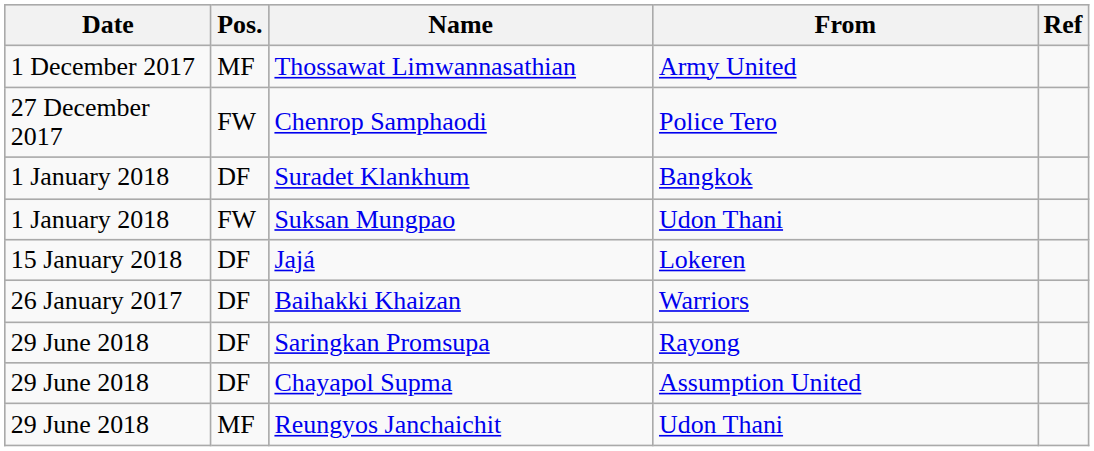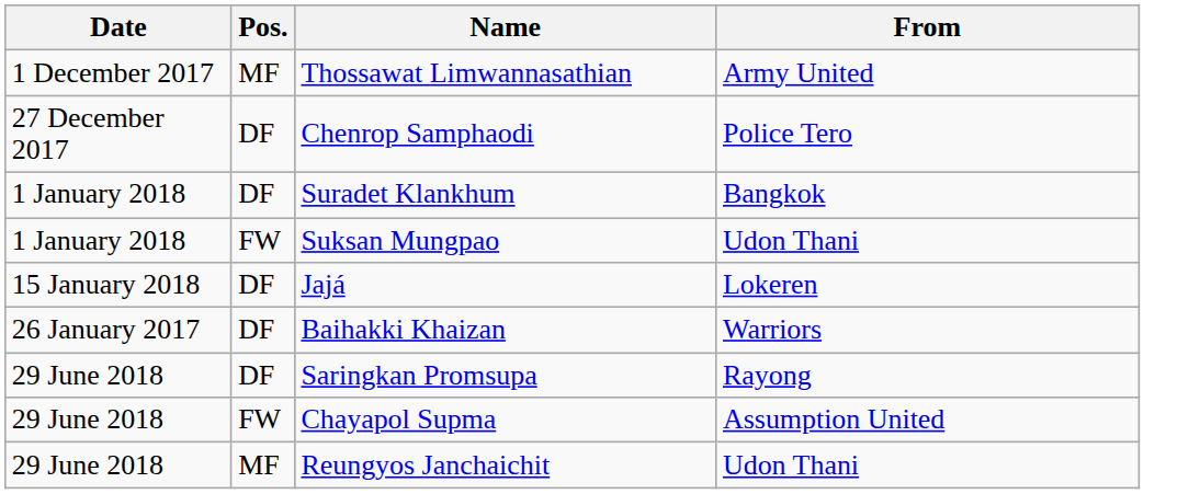 <table class="wikitable">
 <tr>
 <th width="120">Date</th>
 <th>Pos.</th>
 <th width="230">Name</th>
 <th width="230">From</th>
-<th>Ref</th>
 </tr>
 <tr>
 <td>1 December 2017</td>
 <td>MF</td>
 <td> <a href='#'>Thossawat Limwannasathian</a></td>
 <td> <a href='#'>Army United</a></td>
-<td></td>
 </tr>
 <tr>
 <td>27 December 2017</td>
-<td>FW</td>
+<td>DF</td>
 <td> <a href='#'>Chenrop Samphaodi</a></td>
 <td> <a href='#'>Police Tero</a></td>
-<td align=center></td>
 </tr>
 <tr>
 <td>1 January 2018</td>
 <td>DF</td>
 <td> <a href='#'>Suradet Klankhum</a></td>
 <td> <a href='#'>Bangkok</a></td>
-<td></td>
 </tr>
 <tr>
 <td>1 January 2018</td>
 <td>FW</td>
 <td> <a href='#'>Suksan Mungpao</a></td>
 <td> <a href='#'>Udon Thani</a></td>
-<td></td>
 </tr>
 <tr>
 <td>15 January 2018</td>
 <td>DF</td>
 <td> <a href='#'>Jajá</a></td>
 <td> <a href='#'>Lokeren</a></td>
-<td align=center></td>
 </tr>
 <tr>
 <td>26 January 2017</td>
 <td>DF</td>
 <td> <a href='#'>Baihakki Khaizan</a></td>
 <td> <a href='#'>Warriors</a></td>
-<td align=center></td>
 </tr>
 <tr>
 <td>29 June 2018</td>
 <td>DF</td>
 <td> <a href='#'>Saringkan Promsupa</a></td>
 <td> <a href='#'>Rayong</a></td>
-<td align=center></td>
 </tr>
 <tr>
 <td>29 June 2018</td>
-<td>DF</td>
+<td>FW</td>
 <td> <a href='#'>Chayapol Supma</a></td>
 <td> <a href='#'>Assumption United</a></td>
-<td align=center></td>
 </tr>
 <tr>
 <td>29 June 2018</td>
 <td>MF</td>
 <td> <a href='#'>Reungyos Janchaichit</a></td>
 <td> <a href='#'>Udon Thani</a></td>
-<td align=center></td>
 </tr>
 </table>
